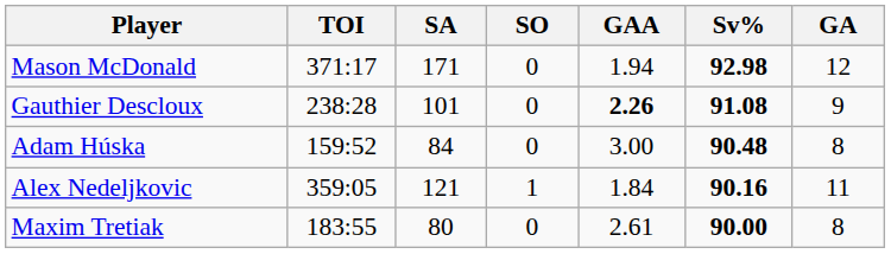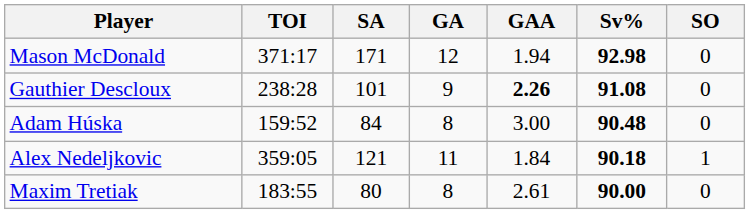 <table class="wikitable sortable" style="text-align:center;">
 <tr>
 <th width="170px">Player</th>
 <th width="60px">TOI</th>
 <th width="50px">SA</th>
-<th width="50px">SO</th>
+<th width="50px">GA</th>
 <th width="60px">GAA</th>
 <th width="60px">Sv%</th>
-<th width="50px">GA</th>
+<th width="50px">SO</th>
 </tr>
 <tr>
 <td style="text-align:left;"> <a href='#'>Mason McDonald</a></td>
 <td>371:17</td>
 <td>171</td>
-<td>0</td>
+<td>12</td>
 <td>1.94</td>
 <td><strong>92.98</strong></td>
-<td>12</td>
+<td>0</td>
 </tr>
 <tr>
 <td style="text-align:left;"> <a href='#'>Gauthier Descloux</a></td>
 <td>238:28</td>
 <td>101</td>
-<td>0</td>
+<td>9</td>
 <td><strong>2.26</strong></td>
 <td><strong>91.08</strong></td>
-<td>9</td>
+<td>0</td>
 </tr>
 <tr>
 <td style="text-align:left;"> <a href='#'>Adam Húska</a></td>
 <td>159:52</td>
 <td>84</td>
-<td>0</td>
+<td>8</td>
 <td>3.00</td>
 <td><strong>90.48</strong></td>
-<td>8</td>
+<td>0</td>
 </tr>
 <tr>
 <td style="text-align:left;"> <a href='#'>Alex Nedeljkovic</a></td>
 <td>359:05</td>
 <td>121</td>
+<td>11</td>
+<td>1.84</td>
+<td><strong>90.18</strong></td>
 <td>1</td>
-<td>1.84</td>
-<td><strong>90.16</strong></td>
-<td>11</td>
 </tr>
 <tr>
 <td style="text-align:left;"> <a href='#'>Maxim Tretiak</a></td>
 <td>183:55</td>
 <td>80</td>
-<td>0</td>
+<td>8</td>
 <td>2.61</td>
 <td><strong>90.00</strong></td>
-<td>8</td>
+<td>0</td>
 </tr>
 </table>
